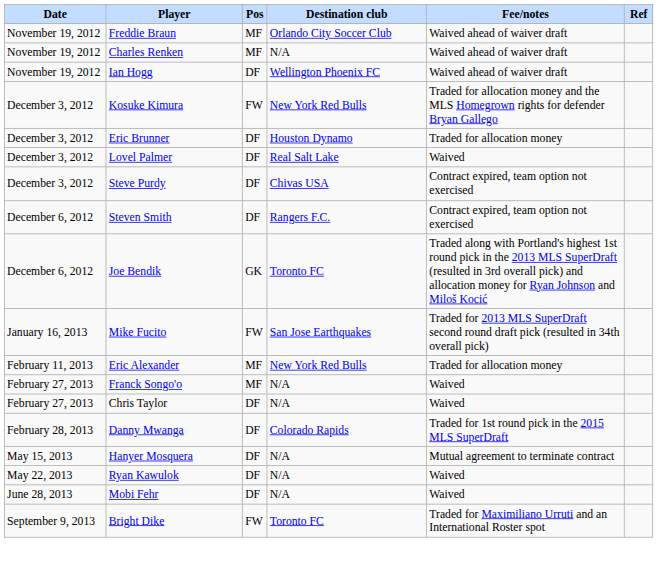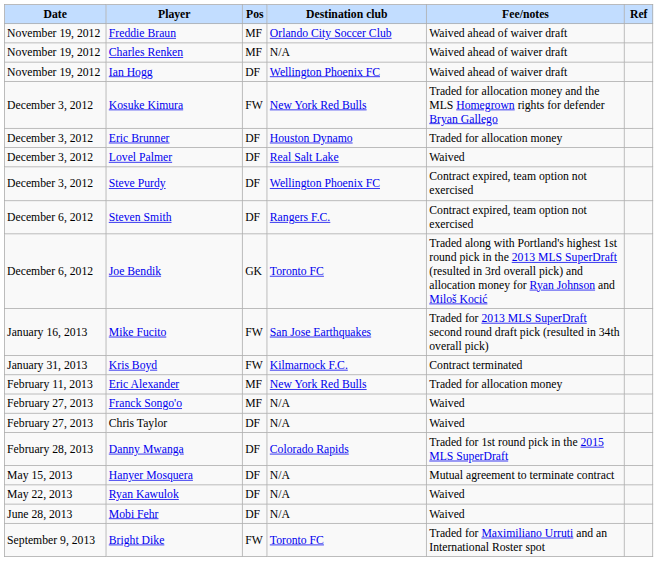 <table class="wikitable" style="text-align:left; font-size:95%;">
 <tr>
 <th style="background:#c2ddff; width:125px;">Date</th>
 <th style="background:#c2ddff; width:170px;">Player</th>
 <th style="background:#c2ddff; width:25px;">Pos</th>
 <th style="background:#c2ddff; width:200px;">Destination club</th>
 <th style="background:#c2ddff; width:250px;">Fee/notes</th>
 <th style="background:#c2ddff; width:30px;">Ref</th>
 </tr>
 <tr>
 <td>November 19, 2012</td>
 <td> <a href='#'>Freddie Braun</a></td>
 <td>MF</td>
 <td><a href='#'>Orlando City Soccer Club</a></td>
 <td>Waived ahead of waiver draft</td>
 <td></td>
 </tr>
 <tr>
 <td>November 19, 2012</td>
 <td> <a href='#'>Charles Renken</a></td>
 <td>MF</td>
 <td>N/A</td>
 <td>Waived ahead of waiver draft</td>
 <td></td>
 </tr>
 <tr>
 <td>November 19, 2012</td>
 <td> <a href='#'>Ian Hogg</a></td>
 <td>DF</td>
 <td> <a href='#'>Wellington Phoenix FC</a></td>
 <td>Waived ahead of waiver draft</td>
 <td></td>
 </tr>
 <tr>
 <td>December 3, 2012</td>
 <td> <a href='#'>Kosuke Kimura</a></td>
 <td>FW</td>
 <td> <a href='#'>New York Red Bulls</a></td>
 <td>Traded for allocation money and the MLS <a href='#'>Homegrown</a> rights for defender <a href='#'>Bryan Gallego</a></td>
 <td></td>
 </tr>
 <tr>
 <td>December 3, 2012</td>
 <td> <a href='#'>Eric Brunner</a></td>
 <td>DF</td>
 <td> <a href='#'>Houston Dynamo</a></td>
 <td>Traded for allocation money</td>
 <td></td>
 </tr>
 <tr>
 <td>December 3, 2012</td>
 <td> <a href='#'>Lovel Palmer</a></td>
 <td>DF</td>
 <td> <a href='#'>Real Salt Lake</a></td>
 <td>Waived</td>
 <td></td>
 </tr>
 <tr>
 <td>December 3, 2012</td>
 <td> <a href='#'>Steve Purdy</a></td>
 <td>DF</td>
-<td> <a href='#'>Chivas USA</a></td>
+<td> <a href='#'>Wellington Phoenix FC</a></td>
 <td>Contract expired, team option not exercised</td>
 <td></td>
 </tr>
 <tr>
 <td>December 6, 2012</td>
 <td> <a href='#'>Steven Smith</a></td>
 <td>DF</td>
 <td> <a href='#'>Rangers F.C.</a></td>
 <td>Contract expired, team option not exercised</td>
 <td></td>
 </tr>
 <tr>
 <td>December 6, 2012</td>
 <td> <a href='#'>Joe Bendik</a></td>
 <td>GK</td>
 <td> <a href='#'>Toronto FC</a></td>
 <td>Traded along with Portland's highest 1st round pick in the <a href='#'>2013 MLS SuperDraft</a> (resulted in 3rd overall pick) and allocation money for <a href='#'>Ryan Johnson</a> and <a href='#'>Miloš Kocić</a></td>
 <td></td>
 </tr>
 <tr>
 <td>January 16, 2013</td>
 <td> <a href='#'>Mike Fucito</a></td>
 <td>FW</td>
 <td> <a href='#'>San Jose Earthquakes</a></td>
 <td>Traded for <a href='#'>2013 MLS SuperDraft</a> second round draft pick (resulted in 34th overall pick)</td>
+<td></td>
+</tr>
+<tr>
+<td>January 31, 2013</td>
+<td> <a href='#'>Kris Boyd</a></td>
+<td>FW</td>
+<td> <a href='#'>Kilmarnock F.C.</a></td>
+<td>Contract terminated</td>
 <td></td>
 </tr>
 <tr>
 <td>February 11, 2013</td>
 <td> <a href='#'>Eric Alexander</a></td>
 <td>MF</td>
 <td><a href='#'>New York Red Bulls</a></td>
 <td>Traded for allocation money</td>
 <td></td>
 </tr>
 <tr>
 <td>February 27, 2013</td>
 <td> <a href='#'>Franck Songo'o</a></td>
 <td>MF</td>
 <td>N/A</td>
 <td>Waived</td>
 <td></td>
 </tr>
 <tr>
 <td>February 27, 2013</td>
 <td> Chris Taylor</td>
 <td>DF</td>
 <td>N/A</td>
 <td>Waived</td>
 <td></td>
 </tr>
 <tr>
 <td>February 28, 2013</td>
 <td> <a href='#'>Danny Mwanga</a></td>
 <td>DF</td>
 <td> <a href='#'>Colorado Rapids</a></td>
 <td>Traded for 1st round pick in the <a href='#'>2015 MLS SuperDraft</a></td>
 <td></td>
 </tr>
 <tr>
 <td>May 15, 2013</td>
 <td> <a href='#'>Hanyer Mosquera</a></td>
 <td>DF</td>
 <td>N/A</td>
 <td>Mutual agreement to terminate contract</td>
 <td></td>
 </tr>
 <tr>
 <td>May 22, 2013</td>
 <td> <a href='#'>Ryan Kawulok</a></td>
 <td>DF</td>
 <td>N/A</td>
 <td>Waived</td>
 <td></td>
 </tr>
 <tr>
 <td>June 28, 2013</td>
 <td> <a href='#'>Mobi Fehr</a></td>
 <td>DF</td>
 <td>N/A</td>
 <td>Waived</td>
 <td></td>
 </tr>
 <tr>
 <td>September 9, 2013</td>
 <td> <a href='#'>Bright Dike</a></td>
 <td>FW</td>
 <td> <a href='#'>Toronto FC</a></td>
 <td>Traded for <a href='#'>Maximiliano Urruti</a> and an International Roster spot</td>
 <td></td>
 </tr>
 </table>
